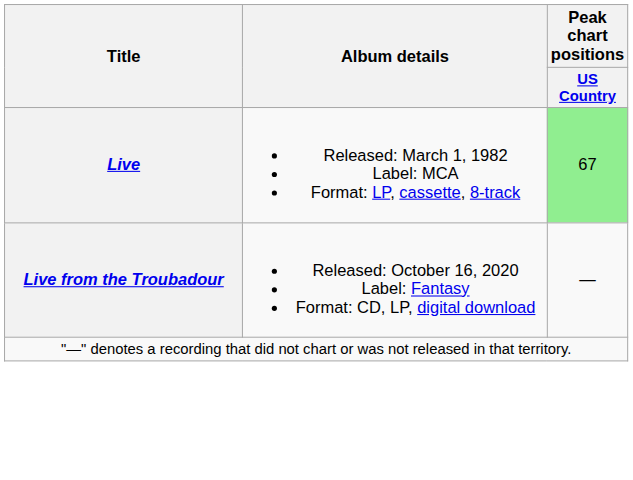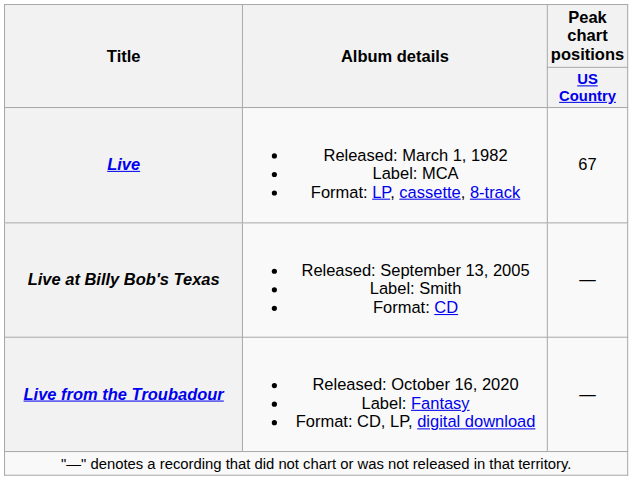 <table class="wikitable plainrowheaders" style="text-align:center;" border="1">
 <tr>
 <th scope="col" rowspan="2" style="width:14em;">Title</th>
 <th scope="col" rowspan="2" style="width:18em;">Album details</th>
 <th scope="col">Peak<br>chart<br>positions</th>
 </tr>
 <tr>
 <th scope="col" style="width:3em;font-size:90%;"><a href='#'>US<br>Country</a><br></th>
 </tr>
 <tr>
 <th scope="row"><em><a href='#'>Live</a></em></th>
 <td><br><ul><li>Released: March 1, 1982</li><li>Label: MCA</li><li>Format: <a href='#'>LP</a>, <a href='#'>cassette</a>, <a href='#'>8-track</a></li></ul></td>
-<td style="background: lightgreen;">67</td>
+<td>67</td>
+</tr>
+<tr>
+<th scope="row"><em>Live at Billy Bob's Texas</em></th>
+<td><br><ul><li>Released: September 13, 2005</li><li>Label: Smith</li><li>Format: <a href='#'>CD</a></li></ul></td>
+<td>—</td>
 </tr>
 <tr>
 <th scope="row"><em><a href='#'>Live from the Troubadour</a></em></th>
 <td><br><ul><li>Released: October 16, 2020</li><li>Label: <a href='#'>Fantasy</a></li><li>Format: CD, LP, <a href='#'>digital download</a></li></ul></td>
 <td>—</td>
 </tr>
 <tr>
 <td colspan="3" style="font-size:90%">"—" denotes a recording that did not chart or was not released in that territory.</td>
 </tr>
 </table>
